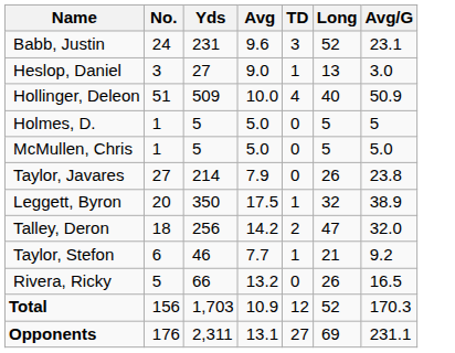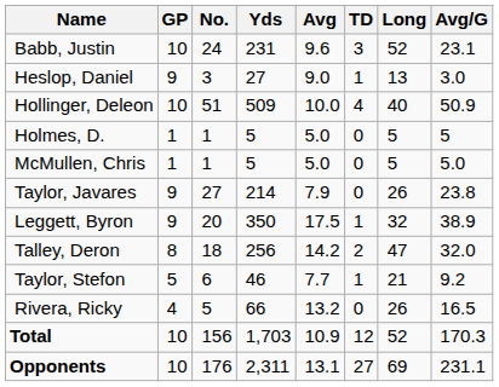 <table class="wikitable" style="white-space:nowrap;">
 <tr>
 <th>Name</th>
+<th>GP</th>
 <th>No.</th>
 <th>Yds</th>
 <th>Avg</th>
 <th>TD</th>
 <th>Long</th>
 <th>Avg/G</th>
 </tr>
 <tr>
 <td> Babb, Justin</td>
+<td> 10</td>
 <td> 24</td>
 <td> 231</td>
 <td> 9.6</td>
 <td> 3</td>
 <td> 52</td>
 <td> 23.1</td>
 </tr>
 <tr>
 <td> Heslop, Daniel</td>
+<td> 9</td>
 <td> 3</td>
 <td> 27</td>
 <td> 9.0</td>
 <td> 1</td>
 <td> 13</td>
 <td> 3.0</td>
 </tr>
 <tr>
 <td> Hollinger, Deleon</td>
+<td> 10</td>
 <td> 51</td>
 <td> 509</td>
 <td> 10.0</td>
 <td> 4</td>
 <td> 40</td>
 <td> 50.9</td>
 </tr>
 <tr>
 <td> Holmes, D.</td>
 <td> 1</td>
+<td> 1</td>
 <td> 5</td>
 <td> 5.0</td>
 <td> 0</td>
 <td> 5</td>
 <td> 5</td>
 </tr>
 <tr>
 <td> McMullen, Chris</td>
 <td> 1</td>
+<td> 1</td>
 <td> 5</td>
 <td> 5.0</td>
 <td> 0</td>
 <td> 5</td>
 <td> 5.0</td>
 </tr>
 <tr>
 <td> Taylor, Javares</td>
+<td> 9</td>
 <td> 27</td>
 <td> 214</td>
 <td> 7.9</td>
 <td> 0</td>
 <td> 26</td>
 <td> 23.8</td>
 </tr>
 <tr>
 <td> Leggett, Byron</td>
+<td> 9</td>
 <td> 20</td>
 <td> 350</td>
 <td> 17.5</td>
 <td> 1</td>
 <td> 32</td>
 <td> 38.9</td>
 </tr>
 <tr>
 <td> Talley, Deron</td>
+<td> 8</td>
 <td> 18</td>
 <td> 256</td>
 <td> 14.2</td>
 <td> 2</td>
 <td> 47</td>
 <td> 32.0</td>
 </tr>
 <tr>
 <td> Taylor, Stefon</td>
+<td> 5</td>
 <td> 6</td>
 <td> 46</td>
 <td> 7.7</td>
 <td> 1</td>
 <td> 21</td>
 <td> 9.2</td>
 </tr>
 <tr>
 <td> Rivera, Ricky</td>
+<td> 4</td>
 <td> 5</td>
 <td> 66</td>
 <td> 13.2</td>
 <td> 0</td>
 <td> 26</td>
 <td> 16.5</td>
 </tr>
 <tr>
 <td><strong>Total</strong></td>
+<td> 10</td>
 <td> 156</td>
 <td> 1,703</td>
 <td> 10.9</td>
 <td> 12</td>
 <td> 52</td>
 <td> 170.3</td>
 </tr>
 <tr>
 <td><strong>Opponents</strong></td>
+<td> 10</td>
 <td> 176</td>
 <td> 2,311</td>
 <td> 13.1</td>
 <td> 27</td>
 <td> 69</td>
 <td> 231.1</td>
 </tr>
 </table>
